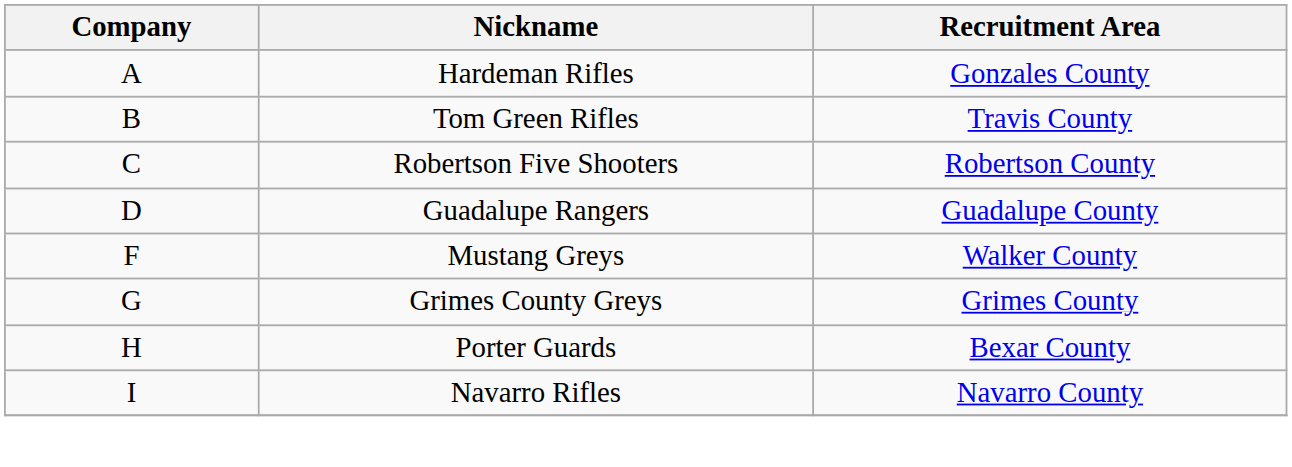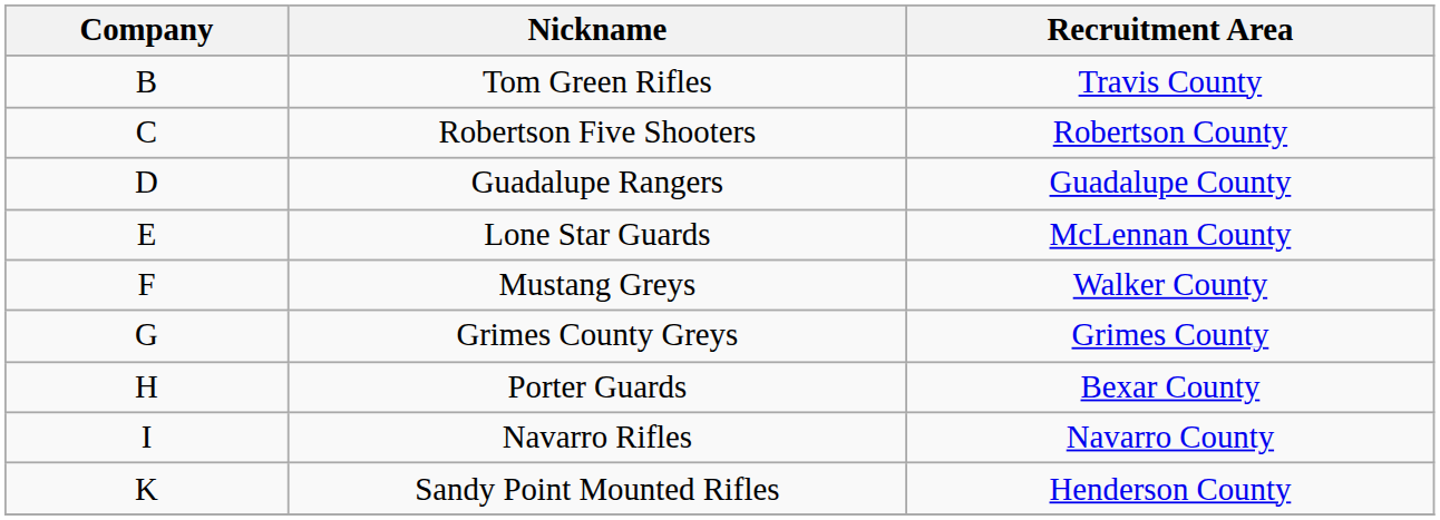 <table class="wikitable" style="text-align:center; width:45%;">
 <tr>
 <th width=8%>Company</th>
 <th width=20%>Nickname</th>
 <th width=17%>Recruitment Area</th>
-</tr>
-<tr>
-<td rowspan=1>A</td>
-<td>Hardeman Rifles</td>
-<td><a href='#'>Gonzales County</a></td>
 </tr>
 <tr>
 <td rowspan=1>B</td>
 <td>Tom Green Rifles</td>
 <td><a href='#'>Travis County</a></td>
 </tr>
 <tr>
 <td rowspan=1>C</td>
 <td>Robertson Five Shooters</td>
 <td><a href='#'>Robertson County</a></td>
 </tr>
 <tr>
 <td rowspan=1>D</td>
 <td>Guadalupe Rangers</td>
 <td><a href='#'>Guadalupe County</a></td>
+</tr>
+<tr>
+<td rowspan=1>E</td>
+<td>Lone Star Guards</td>
+<td><a href='#'>McLennan County</a></td>
 </tr>
 <tr>
 <td rowspan=1>F</td>
 <td>Mustang Greys</td>
 <td><a href='#'>Walker County</a></td>
 </tr>
 <tr>
 <td rowspan=1>G</td>
 <td>Grimes County Greys</td>
 <td><a href='#'>Grimes County</a></td>
 </tr>
 <tr>
 <td rowspan=1>H</td>
 <td>Porter Guards</td>
 <td><a href='#'>Bexar County</a></td>
 </tr>
 <tr>
 <td rowspan=1>I</td>
 <td>Navarro Rifles</td>
 <td><a href='#'>Navarro County</a></td>
 </tr>
 <tr>
+<td rowspan=1>K</td>
+<td>Sandy Point Mounted Rifles</td>
+<td><a href='#'>Henderson County</a></td>
+</tr>
+<tr>
 </tr>
 </table>
